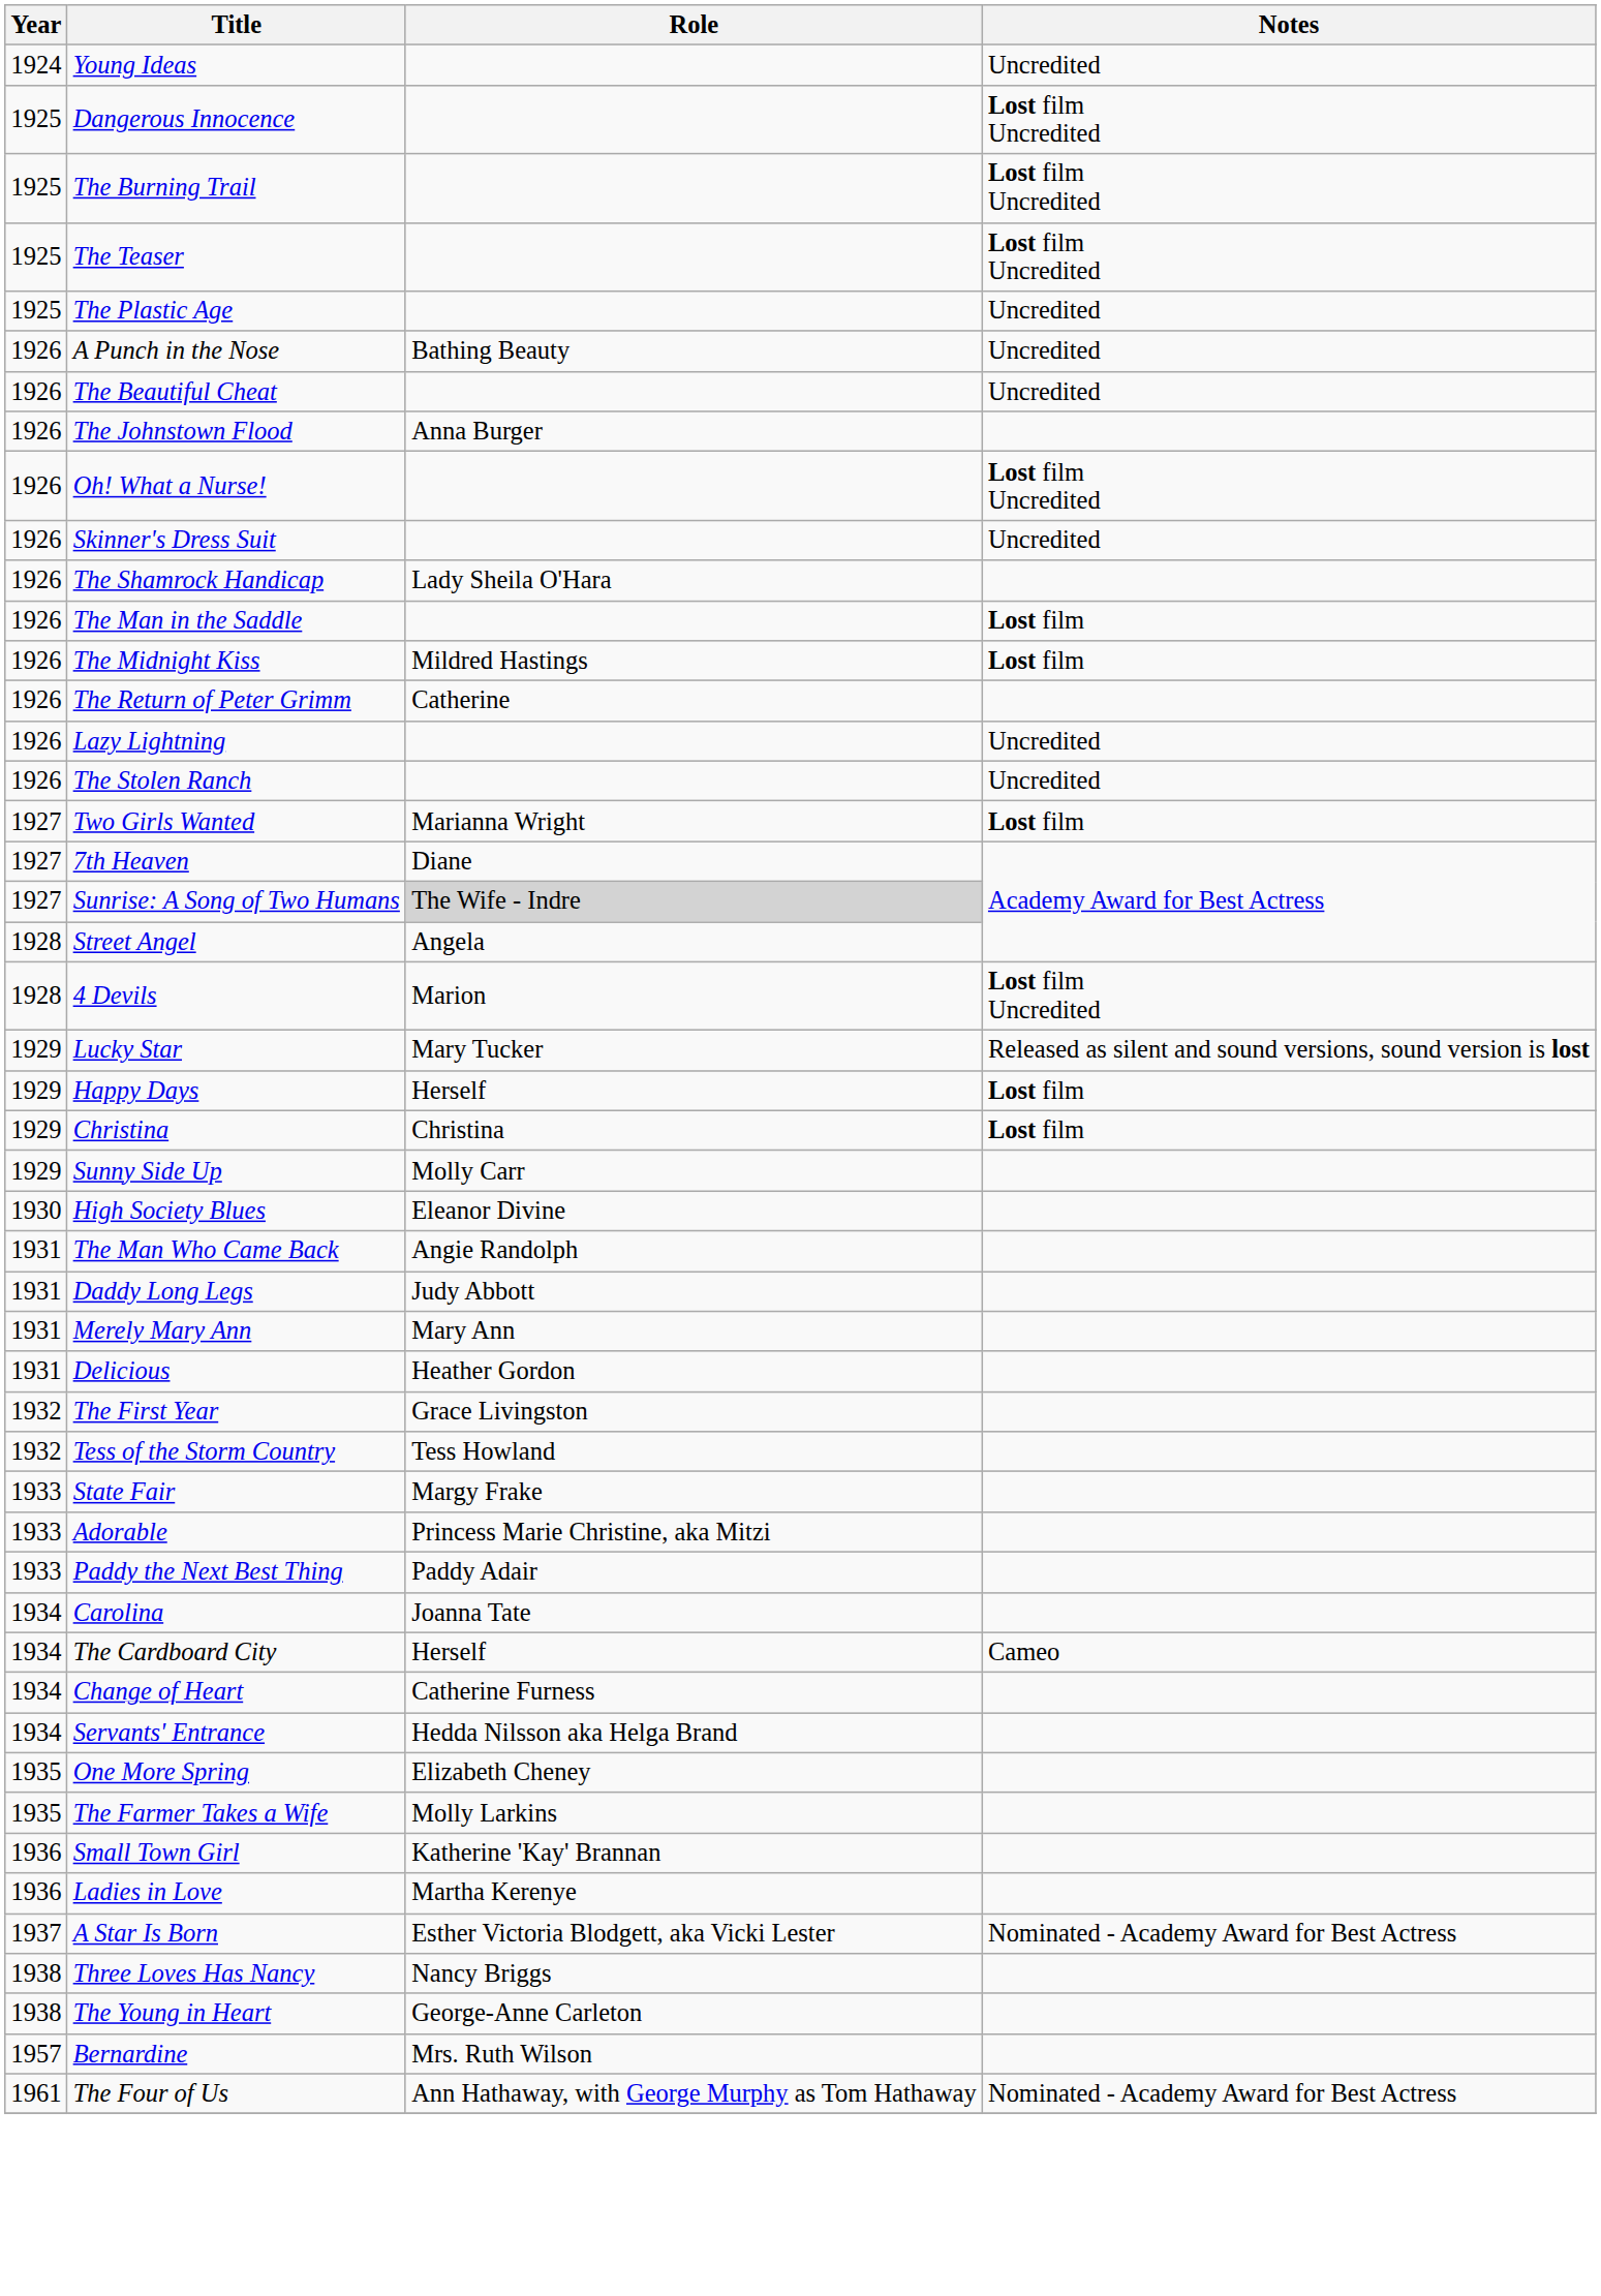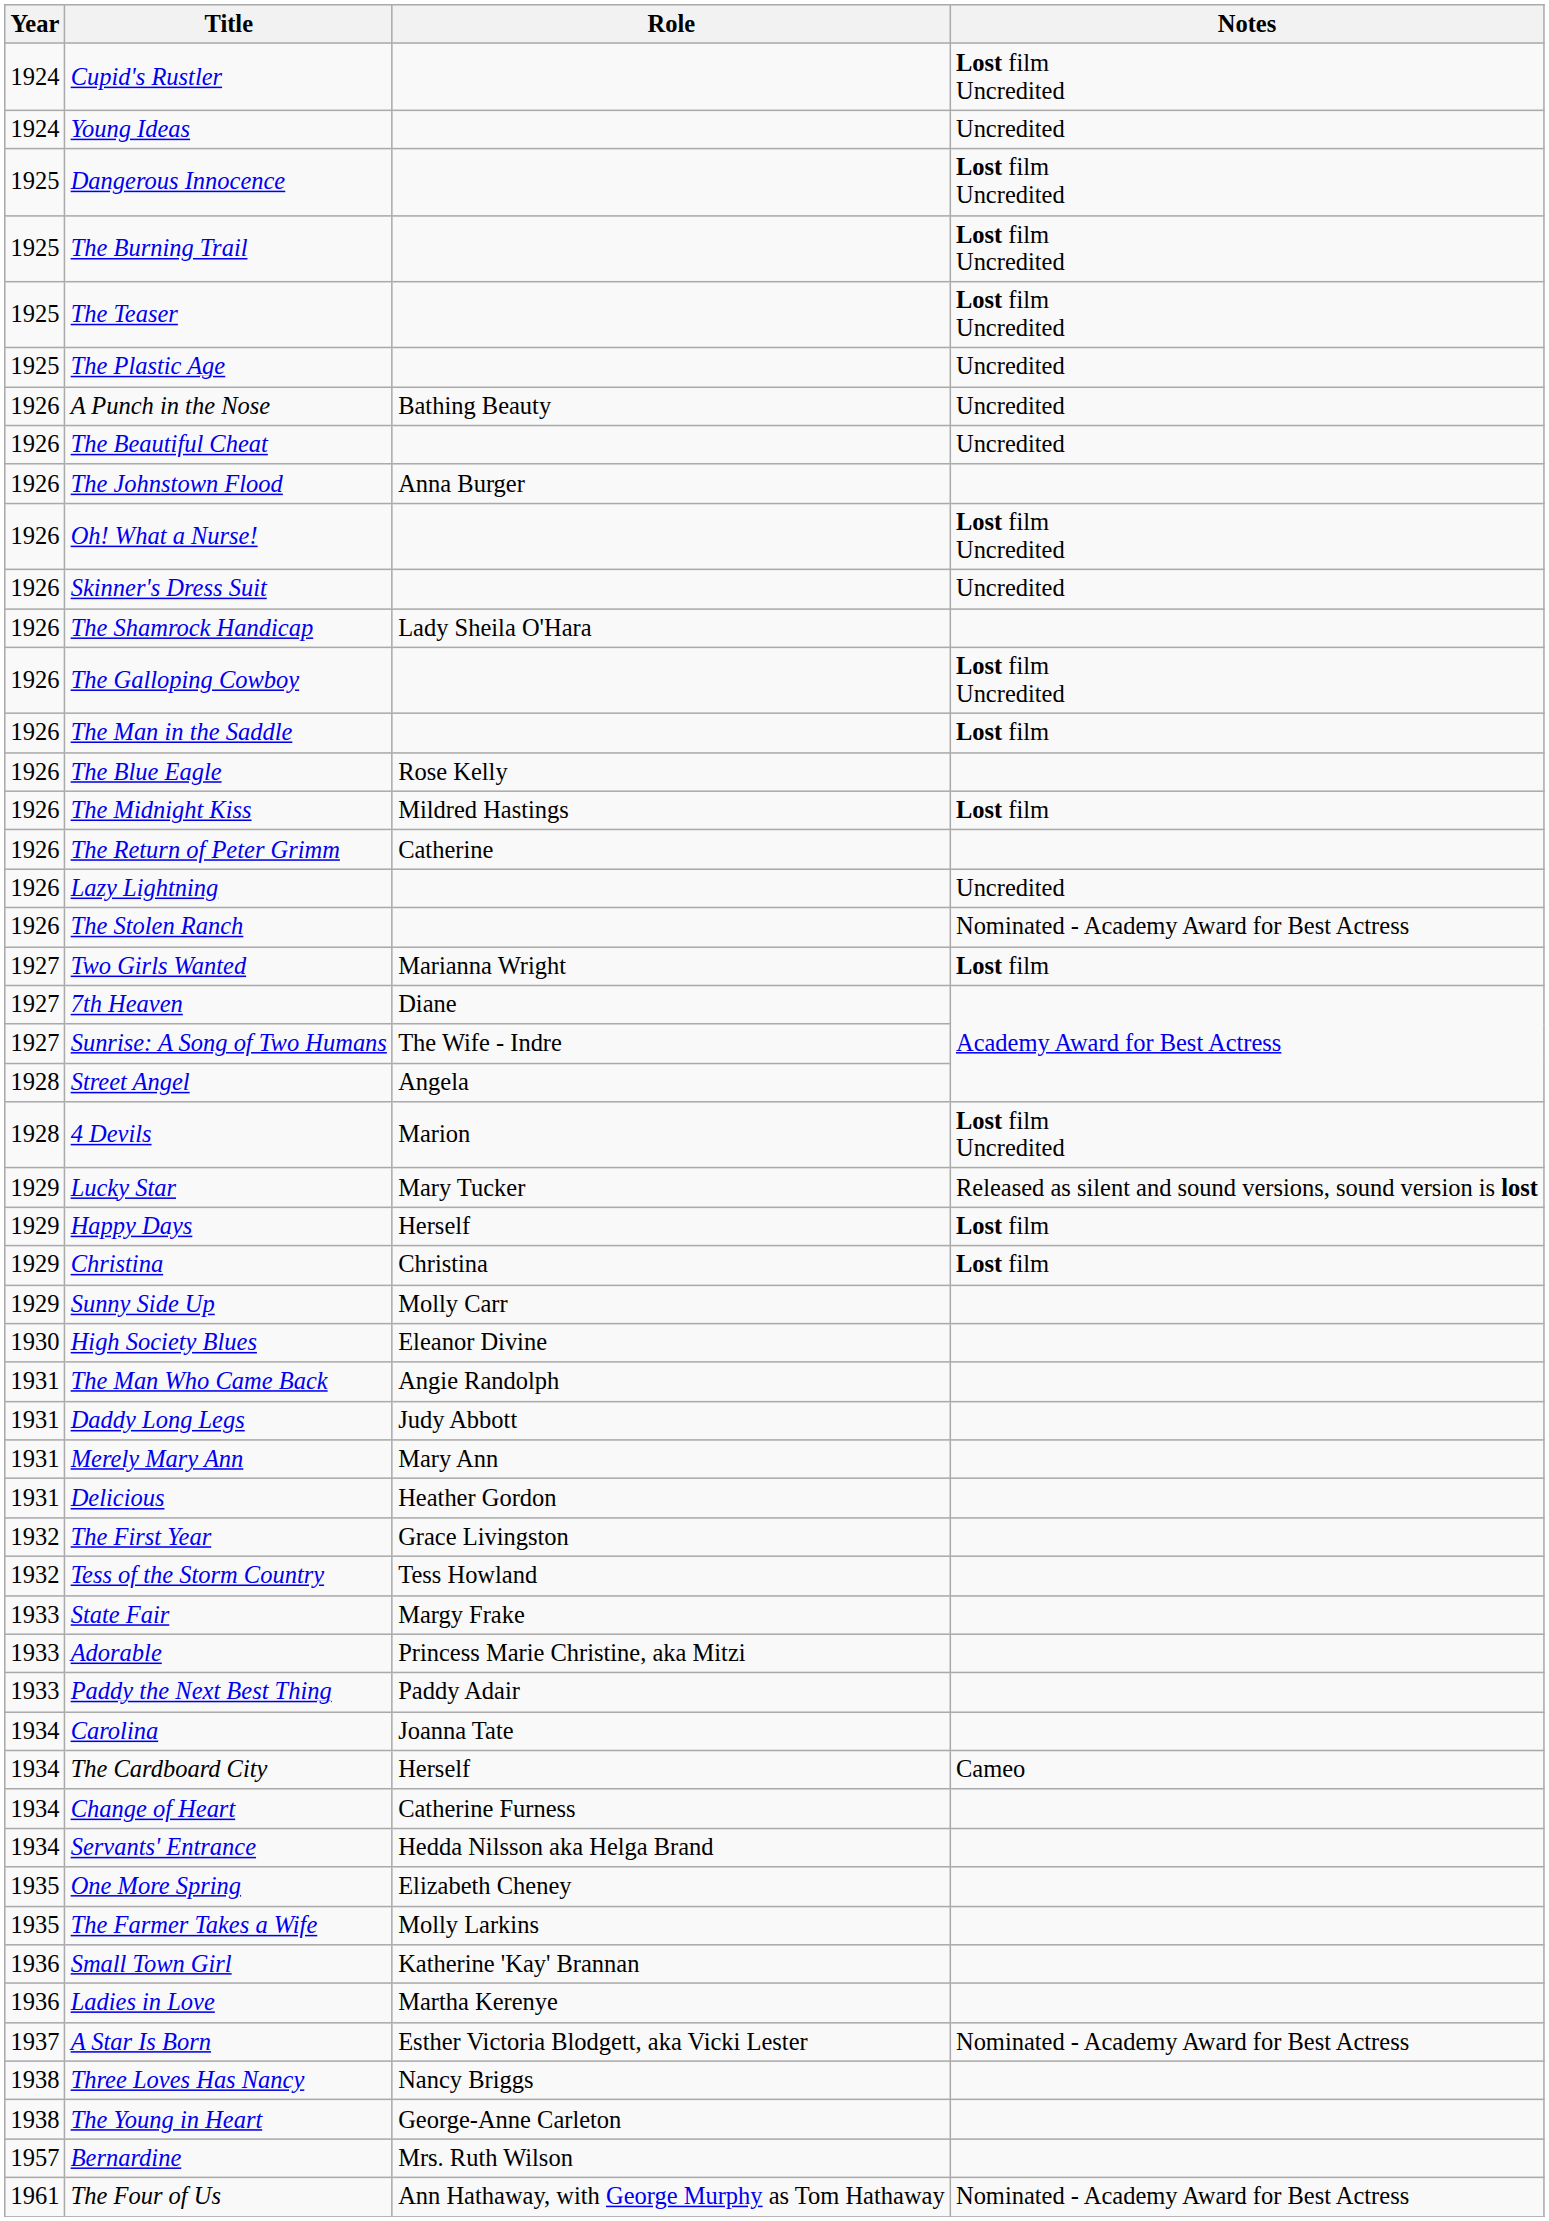 <table class="wikitable sortable">
 <tr>
 <th>Year</th>
 <th>Title</th>
 <th>Role</th>
 <th class="unsortable">Notes</th>
+</tr>
+<tr>
+<td>1924</td>
+<td><em><a href='#'>Cupid's Rustler</a></em></td>
+<td></td>
+<td><strong>Lost</strong> film<br>Uncredited</td>
 </tr>
 <tr>
 <td>1924</td>
 <td><em><a href='#'>Young Ideas</a></em></td>
 <td></td>
 <td>Uncredited</td>
 </tr>
 <tr>
 <td>1925</td>
 <td><em><a href='#'>Dangerous Innocence</a></em></td>
 <td></td>
 <td><strong>Lost</strong> film<br>Uncredited</td>
 </tr>
 <tr>
 <td>1925</td>
 <td><em><a href='#'>The Burning Trail</a></em></td>
 <td></td>
 <td><strong>Lost</strong> film<br>Uncredited</td>
 </tr>
 <tr>
 <td>1925</td>
 <td><em><a href='#'>The Teaser</a></em></td>
 <td></td>
 <td><strong>Lost</strong> film<br>Uncredited</td>
 </tr>
 <tr>
 <td>1925</td>
 <td><em><a href='#'>The Plastic Age</a></em></td>
 <td></td>
 <td>Uncredited</td>
 </tr>
 <tr>
 <td>1926</td>
 <td><em>A Punch in the Nose</em></td>
 <td>Bathing Beauty</td>
 <td>Uncredited</td>
 </tr>
 <tr>
 <td>1926</td>
 <td><em><a href='#'>The Beautiful Cheat</a></em></td>
 <td></td>
 <td>Uncredited</td>
 </tr>
 <tr>
 <td>1926</td>
 <td><em><a href='#'>The Johnstown Flood</a></em></td>
 <td>Anna Burger</td>
 <td></td>
 </tr>
 <tr>
 <td>1926</td>
 <td><em><a href='#'>Oh! What a Nurse!</a></em></td>
 <td></td>
 <td><strong>Lost</strong> film<br>Uncredited</td>
 </tr>
 <tr>
 <td>1926</td>
 <td><em><a href='#'>Skinner's Dress Suit</a></em></td>
 <td></td>
 <td>Uncredited</td>
 </tr>
 <tr>
 <td>1926</td>
 <td><em><a href='#'>The Shamrock Handicap</a></em></td>
 <td>Lady Sheila O'Hara</td>
 <td></td>
 </tr>
 <tr>
 <td>1926</td>
+<td><em><a href='#'>The Galloping Cowboy</a></em></td>
+<td></td>
+<td><strong>Lost</strong> film<br>Uncredited</td>
+</tr>
+<tr>
+<td>1926</td>
 <td><em><a href='#'>The Man in the Saddle</a></em></td>
 <td></td>
 <td><strong>Lost</strong> film</td>
+</tr>
+<tr>
+<td>1926</td>
+<td><em><a href='#'>The Blue Eagle</a></em></td>
+<td>Rose Kelly</td>
+<td></td>
 </tr>
 <tr>
 <td>1926</td>
 <td><em><a href='#'>The Midnight Kiss</a></em></td>
 <td>Mildred Hastings</td>
 <td><strong>Lost</strong> film</td>
 </tr>
 <tr>
 <td>1926</td>
 <td><em><a href='#'>The Return of Peter Grimm</a></em></td>
 <td>Catherine</td>
 <td></td>
 </tr>
 <tr>
 <td>1926</td>
 <td><em><a href='#'>Lazy Lightning</a></em></td>
 <td></td>
 <td>Uncredited</td>
 </tr>
 <tr>
 <td>1926</td>
 <td><em><a href='#'>The Stolen Ranch</a></em></td>
 <td></td>
-<td>Uncredited</td>
+<td>Nominated - Academy Award for Best Actress</td>
 </tr>
 <tr>
 <td>1927</td>
 <td><em><a href='#'>Two Girls Wanted</a></em></td>
 <td>Marianna Wright</td>
 <td><strong>Lost</strong> film</td>
 </tr>
 <tr>
 <td>1927</td>
 <td><em><a href='#'>7th Heaven</a></em></td>
 <td>Diane</td>
 <td rowspan=3><a href='#'>Academy Award for Best Actress</a></td>
 </tr>
 <tr>
 <td>1927</td>
 <td><em><a href='#'>Sunrise: A Song of Two Humans</a></em></td>
-<td style="background: lightgrey;">The Wife - Indre</td>
+<td>The Wife - Indre</td>
 </tr>
 <tr>
 <td>1928</td>
 <td><em><a href='#'>Street Angel</a></em></td>
 <td>Angela</td>
 </tr>
 <tr>
 <td>1928</td>
 <td><em><a href='#'>4 Devils</a></em></td>
 <td>Marion</td>
 <td><strong>Lost</strong> film<br>Uncredited</td>
 </tr>
 <tr>
 <td>1929</td>
 <td><em><a href='#'>Lucky Star</a></em></td>
 <td>Mary Tucker</td>
 <td>Released as silent and sound versions, sound version is <strong>lost</strong></td>
 </tr>
 <tr>
 <td>1929</td>
 <td><em><a href='#'>Happy Days</a></em></td>
 <td>Herself</td>
 <td><strong>Lost</strong> film</td>
 </tr>
 <tr>
 <td>1929</td>
 <td><em><a href='#'>Christina</a></em></td>
 <td>Christina</td>
 <td><strong>Lost</strong> film</td>
 </tr>
 <tr>
 <td>1929</td>
 <td><em><a href='#'>Sunny Side Up</a></em></td>
 <td>Molly Carr</td>
 <td></td>
 </tr>
 <tr>
 <td>1930</td>
 <td><em><a href='#'>High Society Blues</a></em></td>
 <td>Eleanor Divine</td>
 <td></td>
 </tr>
 <tr>
 <td>1931</td>
 <td><em><a href='#'>The Man Who Came Back</a></em></td>
 <td>Angie Randolph</td>
 <td></td>
 </tr>
 <tr>
 <td>1931</td>
 <td><em><a href='#'>Daddy Long Legs</a></em></td>
 <td>Judy Abbott</td>
 <td></td>
 </tr>
 <tr>
 <td>1931</td>
 <td><em><a href='#'>Merely Mary Ann</a></em></td>
 <td>Mary Ann</td>
 <td></td>
 </tr>
 <tr>
 <td>1931</td>
 <td><em><a href='#'>Delicious</a></em></td>
 <td>Heather Gordon</td>
 <td></td>
 </tr>
 <tr>
 <td>1932</td>
 <td><em><a href='#'>The First Year</a></em></td>
 <td>Grace Livingston</td>
 <td></td>
 </tr>
 <tr>
 <td>1932</td>
 <td><em><a href='#'>Tess of the Storm Country</a></em></td>
 <td>Tess Howland</td>
 <td></td>
 </tr>
 <tr>
 <td>1933</td>
 <td><em><a href='#'>State Fair</a></em></td>
 <td>Margy Frake</td>
 <td></td>
 </tr>
 <tr>
 <td>1933</td>
 <td><em><a href='#'>Adorable</a></em></td>
 <td>Princess Marie Christine, aka Mitzi</td>
 <td></td>
 </tr>
 <tr>
 <td>1933</td>
 <td><em><a href='#'>Paddy the Next Best Thing</a></em></td>
 <td>Paddy Adair</td>
 <td></td>
 </tr>
 <tr>
 <td>1934</td>
 <td><em><a href='#'>Carolina</a></em></td>
 <td>Joanna Tate</td>
 <td></td>
 </tr>
 <tr>
 <td>1934</td>
 <td><em>The Cardboard City</em></td>
 <td>Herself</td>
 <td>Cameo</td>
 </tr>
 <tr>
 <td>1934</td>
 <td><em><a href='#'>Change of Heart</a></em></td>
 <td>Catherine Furness</td>
 <td></td>
 </tr>
 <tr>
 <td>1934</td>
 <td><em><a href='#'>Servants' Entrance</a></em></td>
 <td>Hedda Nilsson aka Helga Brand</td>
 <td></td>
 </tr>
 <tr>
 <td>1935</td>
 <td><em><a href='#'>One More Spring</a></em></td>
 <td>Elizabeth Cheney</td>
 <td></td>
 </tr>
 <tr>
 <td>1935</td>
 <td><em><a href='#'>The Farmer Takes a Wife</a></em></td>
 <td>Molly Larkins</td>
 <td></td>
 </tr>
 <tr>
 <td>1936</td>
 <td><em><a href='#'>Small Town Girl</a></em></td>
 <td>Katherine 'Kay' Brannan</td>
 <td></td>
 </tr>
 <tr>
 <td>1936</td>
 <td><em><a href='#'>Ladies in Love</a></em></td>
 <td>Martha Kerenye</td>
 <td></td>
 </tr>
 <tr>
 <td>1937</td>
 <td><em><a href='#'>A Star Is Born</a></em></td>
 <td>Esther Victoria Blodgett, aka Vicki Lester</td>
 <td>Nominated - Academy Award for Best Actress</td>
 </tr>
 <tr>
 <td>1938</td>
 <td><em><a href='#'>Three Loves Has Nancy</a></em></td>
 <td>Nancy Briggs</td>
 <td></td>
 </tr>
 <tr>
 <td>1938</td>
 <td><em><a href='#'>The Young in Heart</a></em></td>
 <td>George-Anne Carleton</td>
 <td></td>
 </tr>
 <tr>
 <td>1957</td>
 <td><em><a href='#'>Bernardine</a></em></td>
 <td>Mrs. Ruth Wilson</td>
 <td></td>
 </tr>
 <tr>
 <td>1961</td>
 <td><em>The Four of Us</em></td>
 <td>Ann Hathaway, with <a href='#'>George Murphy</a> as Tom Hathaway</td>
 <td>Nominated - Academy Award for Best Actress</td>
 </tr>
 <tr>
 </tr>
 </table>
